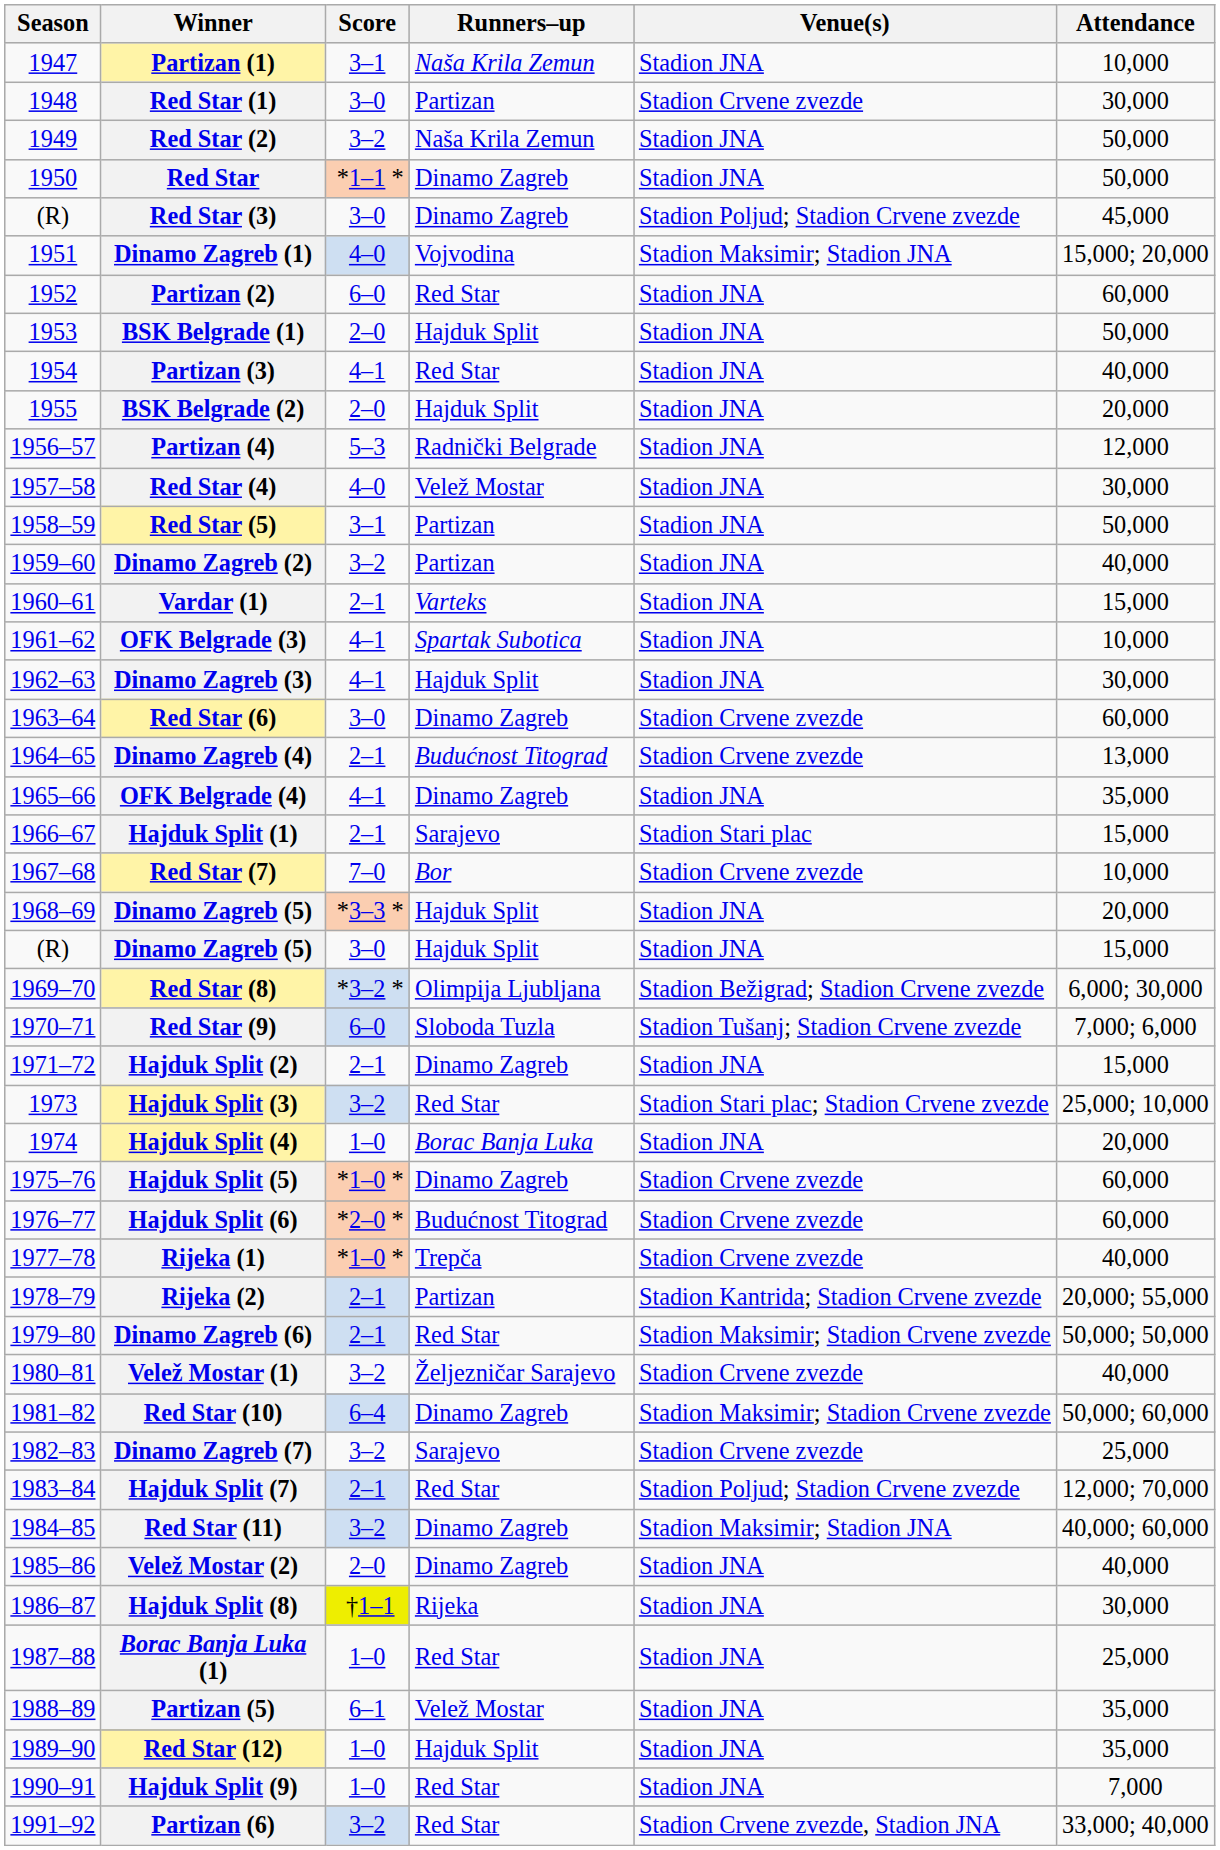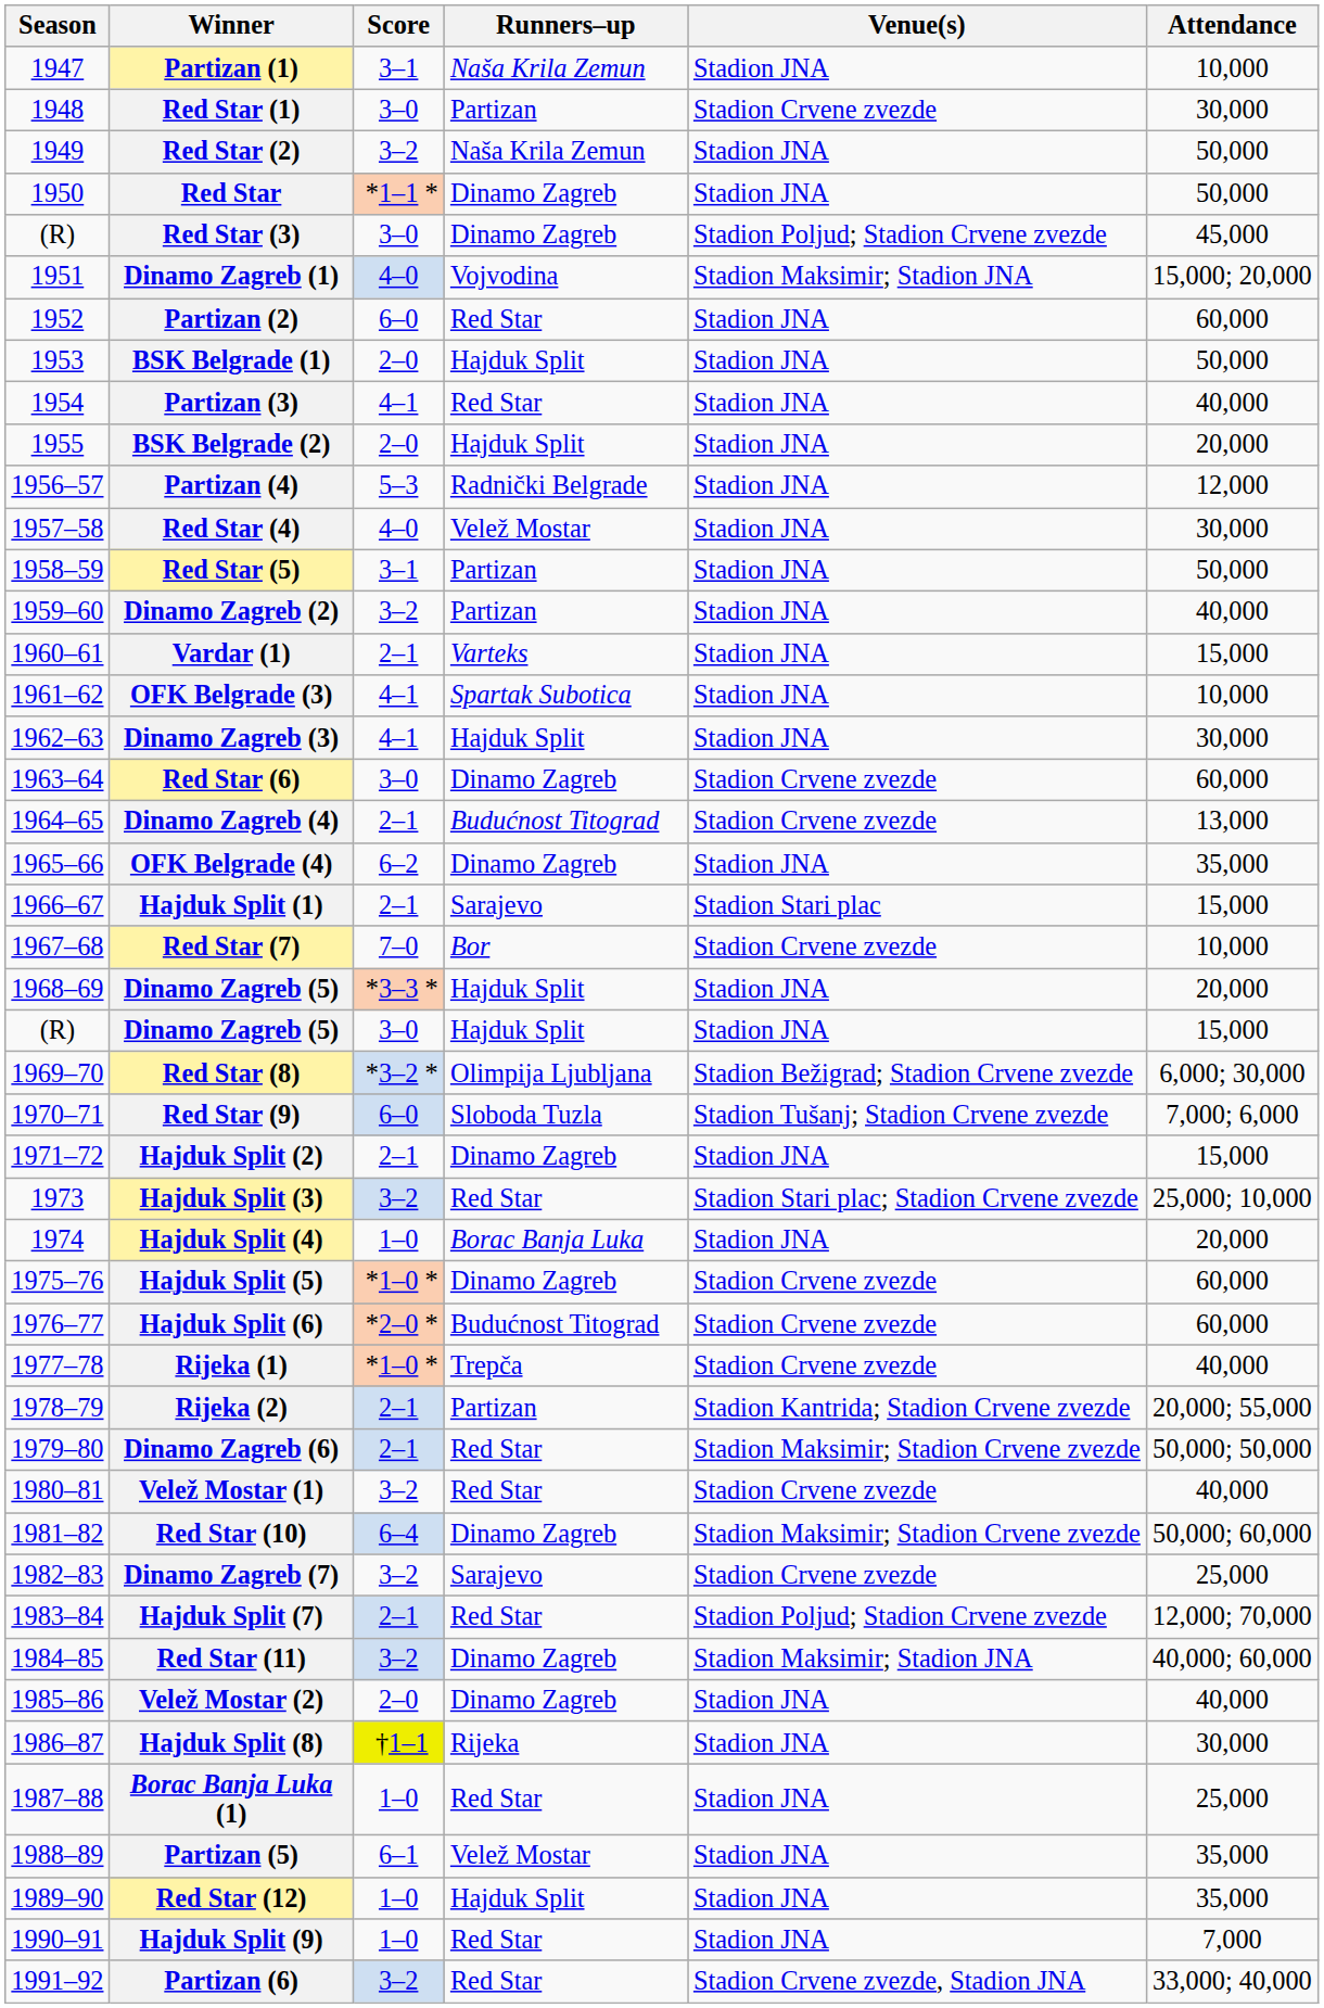 <table class="sortable wikitable plainrowheaders">
 <tr>
 <th scope="col">Season</th>
 <th scope="col" width="140">Winner</th>
 <th scope="col">Score</th>
 <th scope="col" width="140">Runners–up</th>
 <th scope="col">Venue(s)</th>
 <th scope="col">Attendance</th>
 </tr>
 <tr>
 <td align=center><a href='#'>1947</a></td>
 <th scope=row style="background-color:#fff4a7"><a href='#'>Partizan</a>  (1)</th>
 <td align=center><a href='#'>3–1</a></td>
 <td><em><a href='#'>Naša Krila Zemun</a></em></td>
 <td><a href='#'>Stadion JNA</a></td>
 <td align=center>10,000</td>
 </tr>
 <tr>
 <td align=center><a href='#'>1948</a></td>
 <th scope=row><a href='#'>Red Star</a> (1)</th>
 <td align=center><a href='#'>3–0</a></td>
 <td><a href='#'>Partizan</a></td>
 <td><a href='#'>Stadion Crvene zvezde</a></td>
 <td align=center>30,000</td>
 </tr>
 <tr>
 <td align=center><a href='#'>1949</a></td>
 <th scope=row><a href='#'>Red Star</a> (2)</th>
 <td align=center><a href='#'>3–2</a></td>
 <td><a href='#'>Naša Krila Zemun</a></td>
 <td><a href='#'>Stadion JNA</a></td>
 <td align=center>50,000</td>
 </tr>
 <tr>
 <td align=center><a href='#'>1950</a></td>
 <th scope=row><a href='#'>Red Star</a></th>
 <td align=center style="background-color:#FBCEB1"><span> *</span><a href='#'>1–1</a> *</td>
 <td><a href='#'>Dinamo Zagreb</a></td>
 <td><a href='#'>Stadion JNA</a></td>
 <td align=center>50,000</td>
 </tr>
 <tr>
 <td align=center>(R)</td>
 <th scope=row><a href='#'>Red Star</a> (3)</th>
 <td align=center><a href='#'>3–0</a></td>
 <td><a href='#'>Dinamo Zagreb</a></td>
 <td><a href='#'>Stadion Poljud</a>; <a href='#'>Stadion Crvene zvezde</a></td>
 <td align=center>45,000</td>
 </tr>
 <tr>
 <td align=center><a href='#'>1951</a></td>
 <th scope=row><a href='#'>Dinamo Zagreb</a> (1)</th>
 <td align=center style="background-color:#cedff2"><a href='#'>4–0</a></td>
 <td><a href='#'>Vojvodina</a></td>
 <td><a href='#'>Stadion Maksimir</a>; <a href='#'>Stadion JNA</a></td>
 <td align=center>15,000; 20,000</td>
 </tr>
 <tr>
 <td align=center><a href='#'>1952</a></td>
 <th scope=row><a href='#'>Partizan</a> (2)</th>
 <td align=center><a href='#'>6–0</a></td>
 <td><a href='#'>Red Star</a></td>
 <td><a href='#'>Stadion JNA</a></td>
 <td align=center>60,000</td>
 </tr>
 <tr>
 <td align=center><a href='#'>1953</a></td>
 <th scope=row><a href='#'>BSK Belgrade</a> (1)</th>
 <td align=center><a href='#'>2–0</a></td>
 <td><a href='#'>Hajduk Split</a></td>
 <td><a href='#'>Stadion JNA</a></td>
 <td align=center>50,000</td>
 </tr>
 <tr>
 <td align=center><a href='#'>1954</a></td>
 <th scope=row><a href='#'>Partizan</a> (3)</th>
 <td align=center><a href='#'>4–1</a></td>
 <td><a href='#'>Red Star</a></td>
 <td><a href='#'>Stadion JNA</a></td>
 <td align=center>40,000</td>
 </tr>
 <tr>
 <td align=center><a href='#'>1955</a></td>
 <th scope=row><a href='#'>BSK Belgrade</a> (2)</th>
 <td align=center><a href='#'>2–0</a></td>
 <td><a href='#'>Hajduk Split</a></td>
 <td><a href='#'>Stadion JNA</a></td>
 <td align=center>20,000</td>
 </tr>
 <tr>
 <td align=center><a href='#'>1956–57</a></td>
 <th scope=row><a href='#'>Partizan</a> (4)</th>
 <td align=center><a href='#'>5–3</a></td>
 <td><a href='#'>Radnički Belgrade</a></td>
 <td><a href='#'>Stadion JNA</a></td>
 <td align=center>12,000</td>
 </tr>
 <tr>
 <td align=center><a href='#'>1957–58</a></td>
 <th scope=row><a href='#'>Red Star</a> (4)</th>
 <td align=center><a href='#'>4–0</a></td>
 <td><a href='#'>Velež Mostar</a></td>
 <td><a href='#'>Stadion JNA</a></td>
 <td align=center>30,000</td>
 </tr>
 <tr>
 <td align=center><a href='#'>1958–59</a></td>
 <th scope=row style="background-color:#fff4a7"><a href='#'>Red Star</a>  (5)</th>
 <td align=center><a href='#'>3–1</a></td>
 <td><a href='#'>Partizan</a></td>
 <td><a href='#'>Stadion JNA</a></td>
 <td align=center>50,000</td>
 </tr>
 <tr>
 <td align=center><a href='#'>1959–60</a></td>
 <th scope=row><a href='#'>Dinamo Zagreb</a> (2)</th>
 <td align=center><a href='#'>3–2</a></td>
 <td><a href='#'>Partizan</a></td>
 <td><a href='#'>Stadion JNA</a></td>
 <td align=center>40,000</td>
 </tr>
 <tr>
 <td align=center><a href='#'>1960–61</a></td>
 <th scope=row><a href='#'>Vardar</a> (1)</th>
 <td align=center><a href='#'>2–1</a></td>
 <td><em><a href='#'>Varteks</a></em></td>
 <td><a href='#'>Stadion JNA</a></td>
 <td align=center>15,000</td>
 </tr>
 <tr>
 <td align=center><a href='#'>1961–62</a></td>
 <th scope=row><a href='#'>OFK Belgrade</a> (3)</th>
 <td align=center><a href='#'>4–1</a></td>
 <td><em><a href='#'>Spartak Subotica</a></em></td>
 <td><a href='#'>Stadion JNA</a></td>
 <td align=center>10,000</td>
 </tr>
 <tr>
 <td align=center><a href='#'>1962–63</a></td>
 <th scope=row><a href='#'>Dinamo Zagreb</a> (3)</th>
 <td align=center><a href='#'>4–1</a></td>
 <td><a href='#'>Hajduk Split</a></td>
 <td><a href='#'>Stadion JNA</a></td>
 <td align=center>30,000</td>
 </tr>
 <tr>
 <td align=center><a href='#'>1963–64</a></td>
 <th scope=row style="background-color:#fff4a7"><a href='#'>Red Star</a>  (6)</th>
 <td align=center><a href='#'>3–0</a></td>
 <td><a href='#'>Dinamo Zagreb</a></td>
 <td><a href='#'>Stadion Crvene zvezde</a></td>
 <td align=center>60,000</td>
 </tr>
 <tr>
 <td align=center><a href='#'>1964–65</a></td>
 <th scope=row><a href='#'>Dinamo Zagreb</a> (4)</th>
 <td align=center><a href='#'>2–1</a></td>
 <td><em><a href='#'>Budućnost Titograd</a></em></td>
 <td><a href='#'>Stadion Crvene zvezde</a></td>
 <td align=center>13,000</td>
 </tr>
 <tr>
 <td align=center><a href='#'>1965–66</a></td>
 <th scope=row><a href='#'>OFK Belgrade</a> (4)</th>
-<td align=center><a href='#'>4–1</a></td>
+<td align=center><a href='#'>6–2</a></td>
 <td><a href='#'>Dinamo Zagreb</a></td>
 <td><a href='#'>Stadion JNA</a></td>
 <td align=center>35,000</td>
 </tr>
 <tr>
 <td align=center><a href='#'>1966–67</a></td>
 <th scope=row><a href='#'>Hajduk Split</a> (1)</th>
 <td align=center><a href='#'>2–1</a></td>
 <td><a href='#'>Sarajevo</a></td>
 <td><a href='#'>Stadion Stari plac</a></td>
 <td align=center>15,000</td>
 </tr>
 <tr>
 <td align=center><a href='#'>1967–68</a></td>
 <th scope=row style="background-color:#fff4a7"><a href='#'>Red Star</a>  (7)</th>
 <td align=center><a href='#'>7–0</a></td>
 <td><em><a href='#'>Bor</a></em></td>
 <td><a href='#'>Stadion Crvene zvezde</a></td>
 <td align=center>10,000</td>
 </tr>
 <tr>
 <td align=center><a href='#'>1968–69</a></td>
 <th scope=row><a href='#'>Dinamo Zagreb</a> (5)</th>
 <td align=center style="background-color:#FBCEB1"><span> *</span><a href='#'>3–3</a> *</td>
 <td><a href='#'>Hajduk Split</a></td>
 <td><a href='#'>Stadion JNA</a></td>
 <td align=center>20,000</td>
 </tr>
 <tr>
 <td align=center>(R)</td>
 <th scope=row><a href='#'>Dinamo Zagreb</a> (5)</th>
 <td align=center><a href='#'>3–0</a></td>
 <td><a href='#'>Hajduk Split</a></td>
 <td><a href='#'>Stadion JNA</a></td>
 <td align=center>15,000</td>
 </tr>
 <tr>
 <td align=center><a href='#'>1969–70</a></td>
 <th scope=row style="background-color:#fff4a7"><a href='#'>Red Star</a>  (8)</th>
 <td align=center style="background-color:#cedff2"><span> *</span><a href='#'>3–2</a> *</td>
 <td><a href='#'>Olimpija Ljubljana</a></td>
 <td><a href='#'>Stadion Bežigrad</a>; <a href='#'>Stadion Crvene zvezde</a></td>
 <td align=center>6,000; 30,000</td>
 </tr>
 <tr>
 <td align=center><a href='#'>1970–71</a></td>
 <th scope=row><a href='#'>Red Star</a> (9)</th>
 <td align=center style="background-color:#cedff2"><a href='#'>6–0</a></td>
 <td><a href='#'>Sloboda Tuzla</a></td>
 <td><a href='#'>Stadion Tušanj</a>; <a href='#'>Stadion Crvene zvezde</a></td>
 <td align=center>7,000; 6,000</td>
 </tr>
 <tr>
 <td align=center><a href='#'>1971–72</a></td>
 <th scope=row><a href='#'>Hajduk Split</a> (2)</th>
 <td align=center><a href='#'>2–1</a></td>
 <td><a href='#'>Dinamo Zagreb</a></td>
 <td><a href='#'>Stadion JNA</a></td>
 <td align=center>15,000</td>
 </tr>
 <tr>
 <td align=center><a href='#'>1973</a></td>
 <th scope=row style="background-color:#fff4a7"><a href='#'>Hajduk Split</a>  (3)</th>
 <td align=center style="background-color:#cedff2"><a href='#'>3–2</a></td>
 <td><a href='#'>Red Star</a></td>
 <td><a href='#'>Stadion Stari plac</a>; <a href='#'>Stadion Crvene zvezde</a></td>
 <td align=center>25,000; 10,000</td>
 </tr>
 <tr>
 <td align=center><a href='#'>1974</a></td>
 <th scope=row style="background-color:#fff4a7"><a href='#'>Hajduk Split</a>  (4)</th>
 <td align=center><a href='#'>1–0</a></td>
 <td><em><a href='#'>Borac Banja Luka</a></em></td>
 <td><a href='#'>Stadion JNA</a></td>
 <td align=center>20,000</td>
 </tr>
 <tr>
 <td align=center><a href='#'>1975–76</a></td>
 <th scope=row><a href='#'>Hajduk Split</a> (5)</th>
 <td align=center style="background-color:#FBCEB1"><span> *</span><a href='#'>1–0</a> *</td>
 <td><a href='#'>Dinamo Zagreb</a></td>
 <td><a href='#'>Stadion Crvene zvezde</a></td>
 <td align=center>60,000</td>
 </tr>
 <tr>
 <td align=center><a href='#'>1976–77</a></td>
 <th scope=row><a href='#'>Hajduk Split</a> (6)</th>
 <td align=center style="background-color:#FBCEB1"><span> *</span><a href='#'>2–0</a> *</td>
 <td><a href='#'>Budućnost Titograd</a></td>
 <td><a href='#'>Stadion Crvene zvezde</a></td>
 <td align=center>60,000</td>
 </tr>
 <tr>
 <td align=center><a href='#'>1977–78</a></td>
 <th scope=row><a href='#'>Rijeka</a> (1)</th>
 <td align=center style="background-color:#FBCEB1"><span> *</span><a href='#'>1–0</a> *</td>
 <td><a href='#'>Trepča</a></td>
 <td><a href='#'>Stadion Crvene zvezde</a></td>
 <td align=center>40,000</td>
 </tr>
 <tr>
 <td align=center><a href='#'>1978–79</a></td>
 <th scope=row><a href='#'>Rijeka</a> (2)</th>
 <td align=center style="background-color:#cedff2"><a href='#'>2–1</a></td>
 <td><a href='#'>Partizan</a></td>
 <td><a href='#'>Stadion Kantrida</a>; <a href='#'>Stadion Crvene zvezde</a></td>
 <td align=center>20,000; 55,000</td>
 </tr>
 <tr>
 <td align=center><a href='#'>1979–80</a></td>
 <th scope=row><a href='#'>Dinamo Zagreb</a> (6)</th>
 <td align=center style="background-color:#cedff2"><a href='#'>2–1</a></td>
 <td><a href='#'>Red Star</a></td>
 <td><a href='#'>Stadion Maksimir</a>; <a href='#'>Stadion Crvene zvezde</a></td>
 <td align=center>50,000; 50,000</td>
 </tr>
 <tr>
 <td align=center><a href='#'>1980–81</a></td>
 <th scope=row><a href='#'>Velež Mostar</a> (1)</th>
 <td align=center><a href='#'>3–2</a></td>
-<td><a href='#'>Željezničar Sarajevo</a></td>
+<td><a href='#'>Red Star</a></td>
 <td><a href='#'>Stadion Crvene zvezde</a></td>
 <td align=center>40,000</td>
 </tr>
 <tr>
 <td align=center><a href='#'>1981–82</a></td>
 <th scope=row><a href='#'>Red Star</a> (10)</th>
 <td align=center style="background-color:#cedff2"><a href='#'>6–4</a></td>
 <td><a href='#'>Dinamo Zagreb</a></td>
 <td><a href='#'>Stadion Maksimir</a>; <a href='#'>Stadion Crvene zvezde</a></td>
 <td align=center>50,000; 60,000</td>
 </tr>
 <tr>
 <td align=center><a href='#'>1982–83</a></td>
 <th scope=row><a href='#'>Dinamo Zagreb</a> (7)</th>
 <td align=center><a href='#'>3–2</a></td>
 <td><a href='#'>Sarajevo</a></td>
 <td><a href='#'>Stadion Crvene zvezde</a></td>
 <td align=center>25,000</td>
 </tr>
 <tr>
 <td align=center><a href='#'>1983–84</a></td>
 <th scope=row><a href='#'>Hajduk Split</a> (7)</th>
 <td align=center style="background-color:#cedff2"><a href='#'>2–1</a></td>
 <td><a href='#'>Red Star</a></td>
 <td><a href='#'>Stadion Poljud</a>; <a href='#'>Stadion Crvene zvezde</a></td>
 <td align=center>12,000; 70,000</td>
 </tr>
 <tr>
 <td align=center><a href='#'>1984–85</a></td>
 <th scope=row><a href='#'>Red Star</a> (11)</th>
 <td align=center style="background-color:#cedff2"><a href='#'>3–2</a></td>
 <td><a href='#'>Dinamo Zagreb</a></td>
 <td><a href='#'>Stadion Maksimir</a>; <a href='#'>Stadion JNA</a></td>
 <td align=center>40,000; 60,000</td>
 </tr>
 <tr>
 <td align=center><a href='#'>1985–86</a></td>
 <th scope=row><a href='#'>Velež Mostar</a> (2)</th>
 <td align=center><a href='#'>2–0</a></td>
 <td><a href='#'>Dinamo Zagreb</a></td>
 <td><a href='#'>Stadion JNA</a></td>
 <td align=center>40,000</td>
 </tr>
 <tr>
 <td align=center><a href='#'>1986–87</a></td>
 <th scope=row><a href='#'>Hajduk Split</a> (8)</th>
 <td align=center style="background-color:#eeee00"><span> †</span><a href='#'>1–1</a> </td>
 <td><a href='#'>Rijeka</a></td>
 <td><a href='#'>Stadion JNA</a></td>
 <td align=center>30,000</td>
 </tr>
 <tr>
 <td align=center><a href='#'>1987–88</a></td>
 <th scope=row><em><a href='#'>Borac Banja Luka</a></em> (1)</th>
 <td align=center><a href='#'>1–0</a></td>
 <td><a href='#'>Red Star</a></td>
 <td><a href='#'>Stadion JNA</a></td>
 <td align=center>25,000</td>
 </tr>
 <tr>
 <td align=center><a href='#'>1988–89</a></td>
 <th scope=row><a href='#'>Partizan</a> (5)</th>
 <td align=center><a href='#'>6–1</a></td>
 <td><a href='#'>Velež Mostar</a></td>
 <td><a href='#'>Stadion JNA</a></td>
 <td align=center>35,000</td>
 </tr>
 <tr>
 <td align=center><a href='#'>1989–90</a></td>
 <th scope=row style="background-color:#fff4a7"><a href='#'>Red Star</a>  (12)</th>
 <td align=center><a href='#'>1–0</a></td>
 <td><a href='#'>Hajduk Split</a></td>
 <td><a href='#'>Stadion JNA</a></td>
 <td align=center>35,000</td>
 </tr>
 <tr>
 <td align=center><a href='#'>1990–91</a></td>
 <th scope=row><a href='#'>Hajduk Split</a> (9)</th>
 <td align=center><a href='#'>1–0</a></td>
 <td><a href='#'>Red Star</a></td>
 <td><a href='#'>Stadion JNA</a></td>
 <td align=center>7,000</td>
 </tr>
 <tr>
 <td align=center><a href='#'>1991–92</a></td>
 <th scope=row><a href='#'>Partizan</a> (6)</th>
 <td align=center style="background-color:#cedff2"><a href='#'>3–2</a></td>
 <td><a href='#'>Red Star</a></td>
 <td><a href='#'>Stadion Crvene zvezde</a>, <a href='#'>Stadion JNA</a></td>
 <td align=center>33,000; 40,000</td>
 </tr>
 </table>
